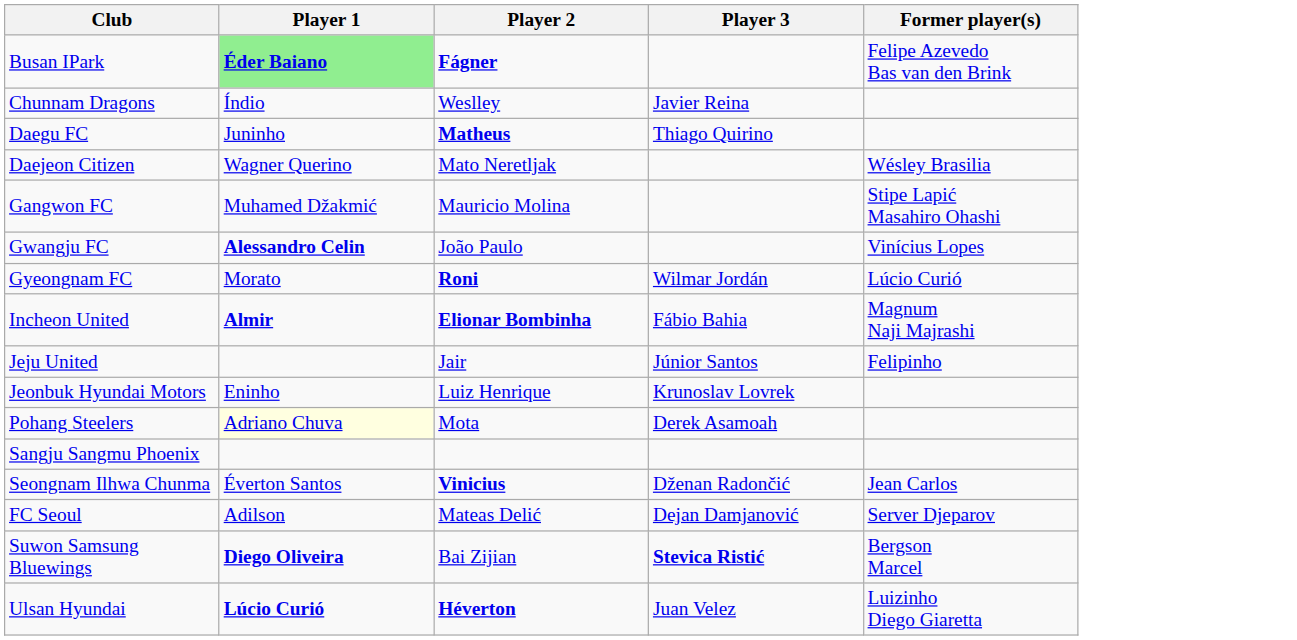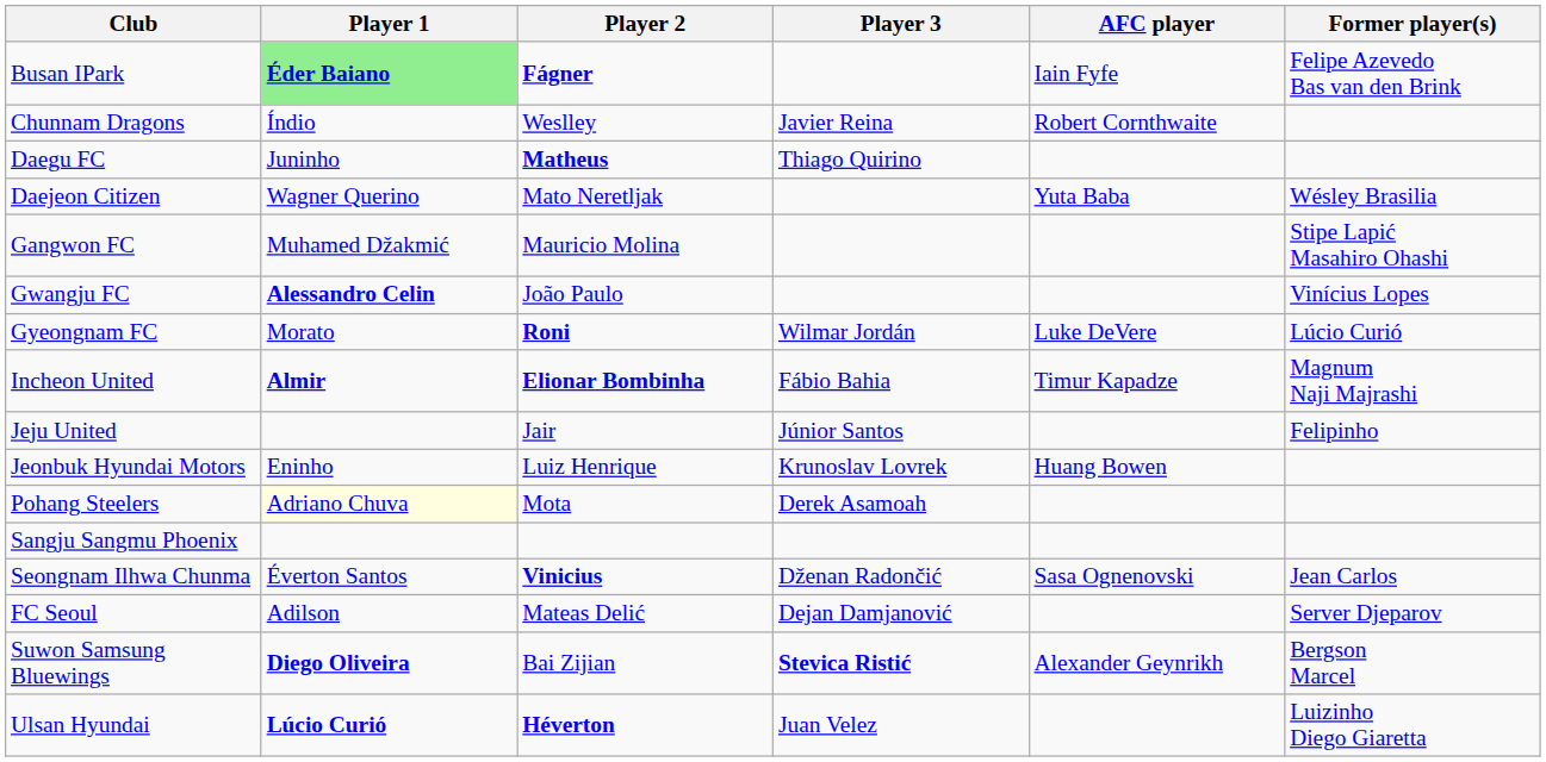 <table class="wikitable">
 <tr>
 <th width="170">Club</th>
 <th width="170">Player 1</th>
 <th width="170">Player 2</th>
 <th width="170">Player 3</th>
+<th width="170"><a href='#'>AFC</a> player</th>
 <th width="170">Former player(s)</th>
 </tr>
 <tr>
 <td><a href='#'>Busan IPark</a></td>
 <td style="background: lightgreen;"> <strong><a href='#'>Éder Baiano</a></strong></td>
 <td> <strong><a href='#'>Fágner</a></strong></td>
 <td></td>
+<td> <a href='#'>Iain Fyfe</a></td>
 <td> <a href='#'>Felipe Azevedo</a> <br>  <a href='#'>Bas van den Brink</a></td>
 </tr>
 <tr>
 <td><a href='#'>Chunnam Dragons</a></td>
 <td> <a href='#'>Índio</a></td>
 <td> <a href='#'>Weslley</a></td>
 <td> <a href='#'>Javier Reina</a></td>
+<td> <a href='#'>Robert Cornthwaite</a></td>
 <td></td>
 </tr>
 <tr>
 <td><a href='#'>Daegu FC</a></td>
 <td> <a href='#'>Juninho</a></td>
 <td> <strong><a href='#'>Matheus</a></strong></td>
 <td> <a href='#'>Thiago Quirino</a></td>
 <td></td>
+<td></td>
 </tr>
 <tr>
 <td><a href='#'>Daejeon Citizen</a></td>
 <td> <a href='#'>Wagner Querino</a></td>
 <td> <a href='#'>Mato Neretljak</a></td>
 <td></td>
+<td> <a href='#'>Yuta Baba</a></td>
 <td> <a href='#'>Wésley Brasilia</a></td>
 </tr>
 <tr>
 <td><a href='#'>Gangwon FC</a></td>
 <td> <a href='#'>Muhamed Džakmić</a></td>
 <td> <a href='#'>Mauricio Molina</a></td>
+<td></td>
 <td></td>
 <td> <a href='#'>Stipe Lapić</a> <br>  <a href='#'>Masahiro Ohashi</a></td>
 </tr>
 <tr>
 <td><a href='#'>Gwangju FC</a></td>
 <td> <strong><a href='#'>Alessandro Celin</a></strong></td>
 <td> <a href='#'>João Paulo</a></td>
 <td></td>
+<td></td>
 <td> <a href='#'>Vinícius Lopes</a></td>
 </tr>
 <tr>
 <td><a href='#'>Gyeongnam FC</a></td>
 <td> <a href='#'>Morato</a></td>
 <td> <strong><a href='#'>Roni</a></strong></td>
 <td> <a href='#'>Wilmar Jordán</a></td>
+<td> <a href='#'>Luke DeVere</a></td>
 <td> <a href='#'>Lúcio Curió</a></td>
 </tr>
 <tr>
 <td><a href='#'>Incheon United</a></td>
 <td> <strong><a href='#'>Almir</a></strong></td>
 <td> <strong><a href='#'>Elionar Bombinha</a></strong></td>
 <td> <a href='#'>Fábio Bahia</a></td>
+<td> <a href='#'>Timur Kapadze</a></td>
 <td> <a href='#'>Magnum</a> <br>  <a href='#'>Naji Majrashi</a></td>
 </tr>
 <tr>
 <td><a href='#'>Jeju United</a></td>
 <td></td>
 <td> <a href='#'>Jair</a></td>
 <td> <a href='#'>Júnior Santos</a></td>
+<td></td>
 <td> <a href='#'>Felipinho</a></td>
 </tr>
 <tr>
 <td><a href='#'>Jeonbuk Hyundai Motors</a></td>
 <td> <a href='#'>Eninho</a></td>
 <td> <a href='#'>Luiz Henrique</a></td>
 <td> <a href='#'>Krunoslav Lovrek</a></td>
+<td> <a href='#'>Huang Bowen</a></td>
 <td></td>
 </tr>
 <tr>
 <td><a href='#'>Pohang Steelers</a></td>
 <td style="background: lightyellow;"> <a href='#'>Adriano Chuva</a></td>
 <td> <a href='#'>Mota</a></td>
 <td> <a href='#'>Derek Asamoah</a></td>
 <td></td>
+<td></td>
 </tr>
 <tr>
 <td><a href='#'>Sangju Sangmu Phoenix</a></td>
+<td></td>
 <td></td>
 <td></td>
 <td></td>
 <td></td>
 </tr>
 <tr>
 <td><a href='#'>Seongnam Ilhwa Chunma</a></td>
 <td> <a href='#'>Éverton Santos</a></td>
 <td> <strong><a href='#'>Vinicius</a></strong></td>
 <td> <a href='#'>Dženan Radončić</a></td>
+<td> <a href='#'>Sasa Ognenovski</a></td>
 <td> <a href='#'>Jean Carlos</a></td>
 </tr>
 <tr>
 <td><a href='#'>FC Seoul</a></td>
 <td> <a href='#'>Adilson</a></td>
 <td> <a href='#'>Mateas Delić</a></td>
 <td> <a href='#'>Dejan Damjanović</a></td>
+<td></td>
 <td> <a href='#'>Server Djeparov</a></td>
 </tr>
 <tr>
 <td><a href='#'>Suwon Samsung Bluewings</a></td>
 <td> <strong><a href='#'>Diego Oliveira</a></strong></td>
 <td> <a href='#'>Bai Zijian</a></td>
 <td> <strong><a href='#'>Stevica Ristić</a></strong></td>
+<td> <a href='#'>Alexander Geynrikh</a></td>
 <td> <a href='#'>Bergson</a> <br>  <a href='#'>Marcel</a></td>
 </tr>
 <tr>
 <td><a href='#'>Ulsan Hyundai</a></td>
 <td> <strong><a href='#'>Lúcio Curió</a></strong></td>
 <td> <strong><a href='#'>Héverton</a></strong></td>
 <td> <a href='#'>Juan Velez</a></td>
+<td></td>
 <td> <a href='#'>Luizinho</a> <br>  <a href='#'>Diego Giaretta</a></td>
 </tr>
 </table>
